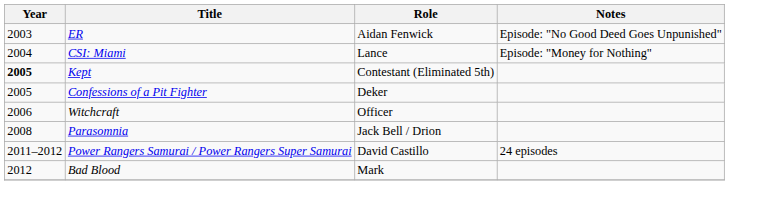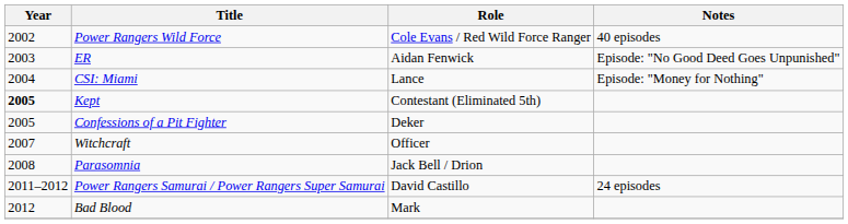 <table class="wikitable">
 <tr>
 <th>Year</th>
 <th>Title</th>
 <th>Role</th>
 <th>Notes</th>
+</tr>
+<tr>
+<td>2002</td>
+<td><em><a href='#'>Power Rangers Wild Force</a></em></td>
+<td><a href='#'>Cole Evans</a> / Red Wild Force Ranger</td>
+<td>40 episodes</td>
 </tr>
 <tr>
 <td>2003</td>
 <td><em><a href='#'>ER</a></em></td>
 <td>Aidan Fenwick</td>
 <td>Episode: "No Good Deed Goes Unpunished"</td>
 </tr>
 <tr>
 <td>2004</td>
 <td><em><a href='#'>CSI: Miami</a></em></td>
 <td>Lance</td>
 <td>Episode: "Money for Nothing"</td>
 </tr>
 <tr>
 <td><strong>2005</strong></td>
 <td><em><a href='#'>Kept</a></em></td>
 <td>Contestant (Eliminated 5th)</td>
 <td></td>
 </tr>
 <tr>
 <td>2005</td>
 <td><em><a href='#'>Confessions of a Pit Fighter</a></em></td>
 <td>Deker</td>
 <td></td>
 </tr>
 <tr>
-<td>2006</td>
+<td>2007</td>
 <td><em>Witchcraft</em></td>
 <td>Officer</td>
 <td></td>
 </tr>
 <tr>
 <td>2008</td>
 <td><em><a href='#'>Parasomnia</a></em></td>
 <td>Jack Bell / Drion</td>
 <td></td>
 </tr>
 <tr>
 <td>2011–2012</td>
 <td><em><a href='#'>Power Rangers Samurai / Power Rangers Super Samurai</a></em></td>
 <td>David Castillo</td>
 <td>24 episodes</td>
 </tr>
 <tr>
 <td>2012</td>
 <td><em>Bad Blood</em></td>
 <td>Mark</td>
 <td></td>
 </tr>
 <tr>
 </tr>
 </table>
